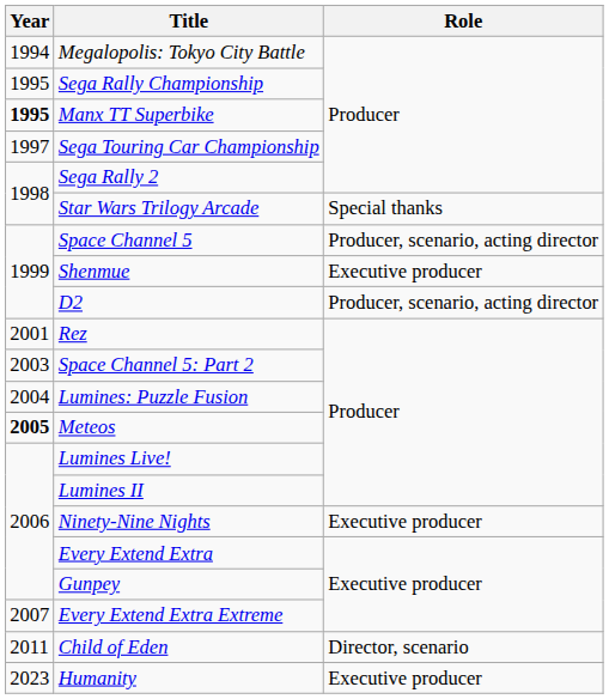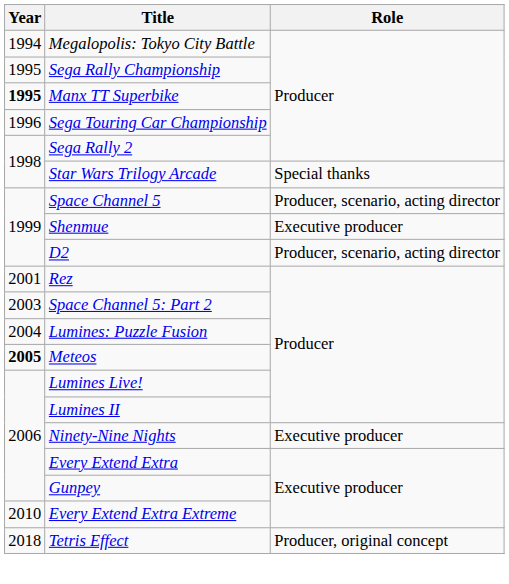 <table class="wikitable sortable" width="auto">
 <tr>
 <th>Year</th>
 <th>Title</th>
 <th>Role</th>
 </tr>
 <tr>
 <td>1994</td>
 <td><em>Megalopolis: Tokyo City Battle</em></td>
 <td rowspan="5">Producer</td>
 </tr>
 <tr>
 <td>1995</td>
 <td><em><a href='#'>Sega Rally Championship</a></em></td>
 </tr>
 <tr>
 <td><strong>1995</strong></td>
 <td><em><a href='#'>Manx TT Superbike</a></em></td>
 </tr>
 <tr>
-<td>1997</td>
+<td>1996</td>
 <td><em><a href='#'>Sega Touring Car Championship</a></em></td>
 </tr>
 <tr>
 <td rowspan="2">1998</td>
 <td><em><a href='#'>Sega Rally 2</a></em></td>
 </tr>
 <tr>
 <td><em><a href='#'>Star Wars Trilogy Arcade</a></em></td>
 <td>Special thanks</td>
 </tr>
 <tr>
 <td rowspan="3">1999</td>
 <td><em><a href='#'>Space Channel 5</a></em></td>
 <td>Producer, scenario, acting director</td>
 </tr>
 <tr>
 <td><em><a href='#'>Shenmue</a></em></td>
 <td>Executive producer</td>
 </tr>
 <tr>
 <td><em><a href='#'>D2</a></em></td>
 <td>Producer, scenario, acting director</td>
 </tr>
 <tr>
 <td>2001</td>
 <td><em><a href='#'>Rez</a></em></td>
 <td rowspan="6">Producer</td>
 </tr>
 <tr>
 <td>2003</td>
 <td><em><a href='#'>Space Channel 5: Part 2</a></em></td>
 </tr>
 <tr>
 <td>2004</td>
 <td><em><a href='#'>Lumines: Puzzle Fusion</a></em></td>
 </tr>
 <tr>
 <td><strong>2005</strong></td>
 <td><em><a href='#'>Meteos</a></em></td>
 </tr>
 <tr>
 <td rowspan="5">2006</td>
 <td><em><a href='#'>Lumines Live!</a></em></td>
 </tr>
 <tr>
 <td><em><a href='#'>Lumines II</a></em></td>
 </tr>
 <tr>
 <td><em><a href='#'>Ninety-Nine Nights</a></em></td>
 <td>Executive producer</td>
 </tr>
 <tr>
 <td><em><a href='#'>Every Extend Extra</a></em></td>
 <td rowspan="3">Executive producer</td>
 </tr>
 <tr>
 <td><em><a href='#'>Gunpey</a></em></td>
 </tr>
 <tr>
-<td>2007</td>
+<td>2010</td>
 <td><em><a href='#'>Every Extend Extra Extreme</a></em></td>
 </tr>
 <tr>
-<td>2011</td>
-<td><em><a href='#'>Child of Eden</a></em></td>
-<td>Director, scenario</td>
-</tr>
-<tr>
-<td>2023</td>
-<td><a href='#'><em>Humanity</em></a></td>
-<td>Executive producer</td>
+<td>2018</td>
+<td><em><a href='#'>Tetris Effect</a></em></td>
+<td>Producer, original concept</td>
 </tr>
 </table>
